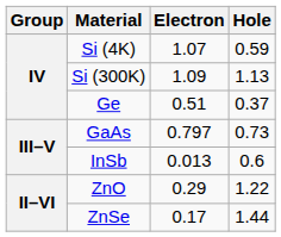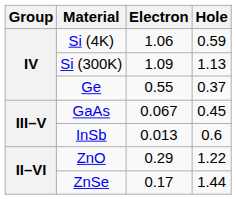 <table class="wikitable" style="float: right; text-align: center;">
 <tr>
 <th scope="col">Group</th>
 <th scope="col">Material</th>
 <th scope="col">Electron</th>
 <th scope="col">Hole</th>
 </tr>
 <tr>
 <th scope="row" rowspan="3">IV</th>
 <td><a href='#'>Si</a> (4K)</td>
-<td>1.07</td>
+<td>1.06</td>
 <td>0.59</td>
 </tr>
 <tr>
 <td><a href='#'>Si</a> (300K)</td>
 <td>1.09</td>
 <td>1.13</td>
 </tr>
 <tr>
 <td><a href='#'>Ge</a></td>
-<td>0.51</td>
+<td>0.55</td>
 <td>0.37</td>
 </tr>
 <tr>
 <th scope="row" rowspan="2">III–V</th>
 <td><a href='#'>GaAs</a></td>
-<td>0.797</td>
-<td>0.73</td>
+<td>0.067</td>
+<td>0.45</td>
 </tr>
 <tr>
 <td><a href='#'>InSb</a></td>
 <td>0.013</td>
 <td>0.6</td>
 </tr>
 <tr>
 <th scope="row" rowspan="2">II–VI</th>
 <td><a href='#'>ZnO</a></td>
 <td>0.29</td>
 <td>1.22</td>
 </tr>
 <tr>
 <td><a href='#'>ZnSe</a></td>
 <td>0.17</td>
 <td>1.44</td>
 </tr>
 </table>
